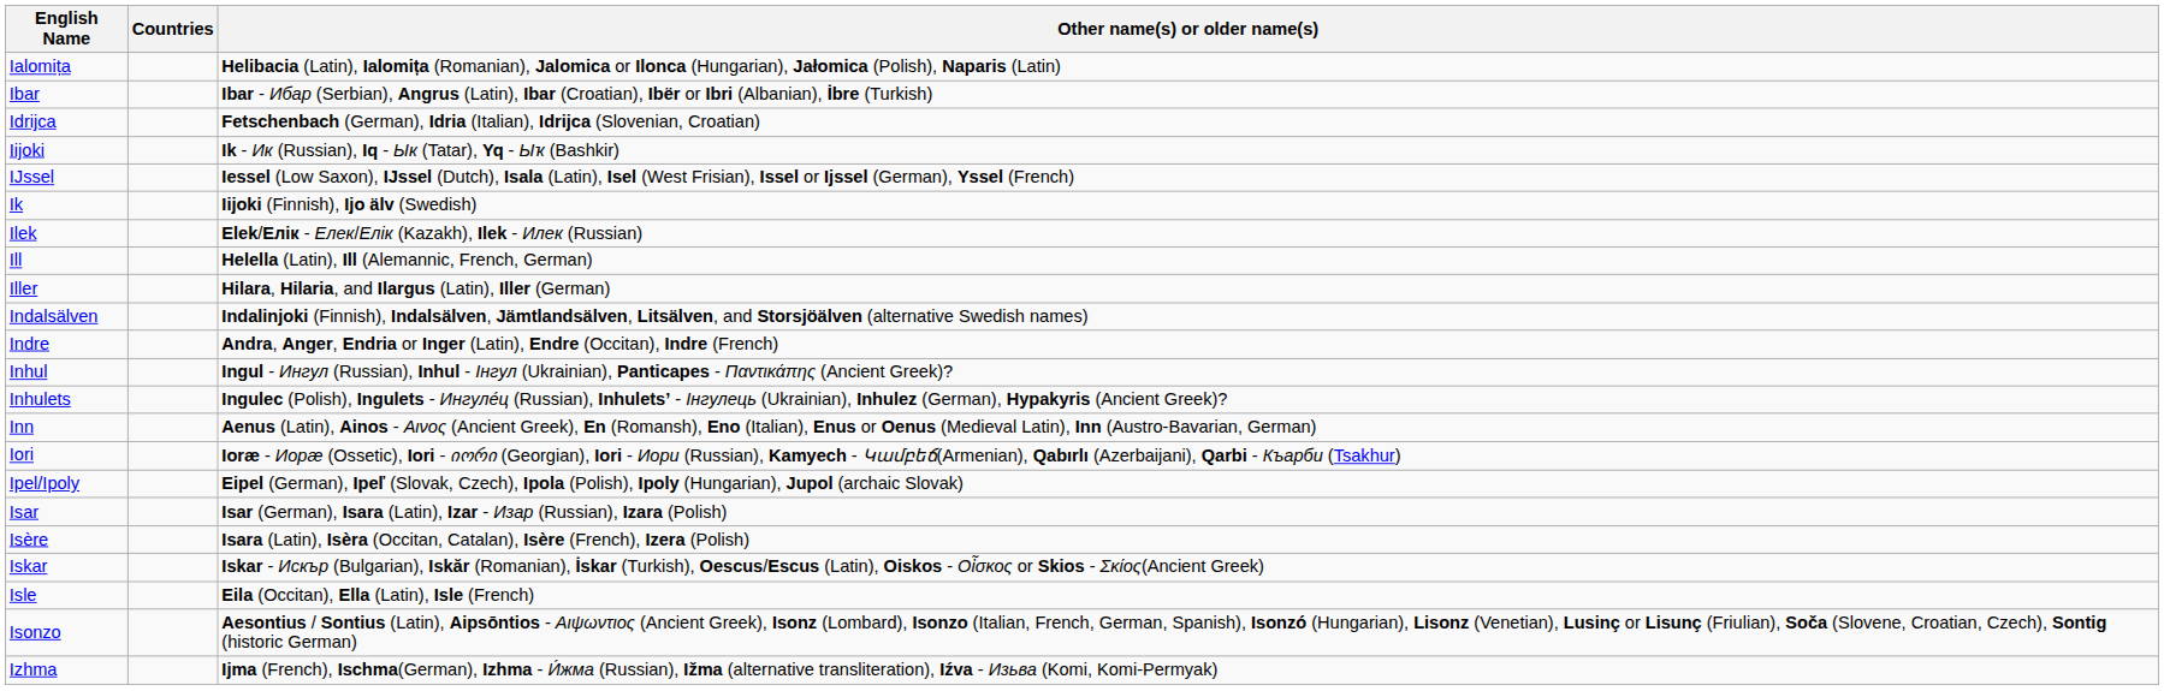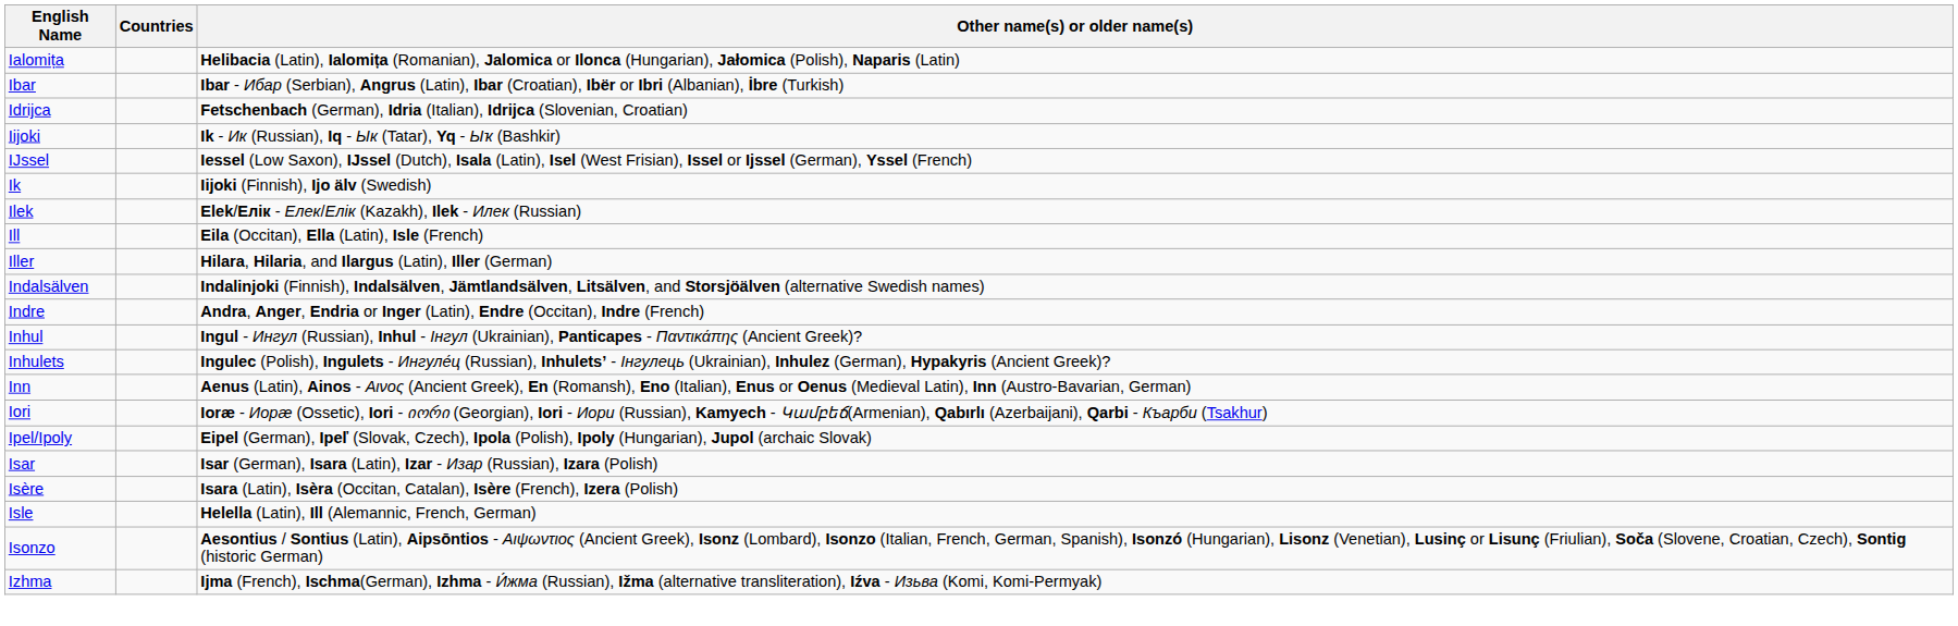 <table class=wikitable>
 <tr>
 <th>English Name</th>
 <th>Countries</th>
 <th>Other name(s) or older name(s)</th>
 </tr>
 <tr>
 <td><a href='#'>Ialomița</a></td>
 <td></td>
 <td><strong>Helibacia</strong> (Latin), <strong>Ialomița</strong> (Romanian), <strong>Jalomica</strong> or <strong>Ilonca</strong> (Hungarian), <strong>Jałomica</strong> (Polish), <strong>Naparis</strong> (Latin)</td>
 </tr>
 <tr>
 <td><a href='#'>Ibar</a></td>
 <td>  </td>
 <td><strong>Ibar</strong> - <em>Ибар</em> (Serbian), <strong>Angrus</strong> (Latin), <strong>Ibar</strong> (Croatian), <strong>Ibër</strong> or <strong>Ibri</strong> (Albanian), <strong>İbre</strong> (Turkish)</td>
 </tr>
 <tr>
 <td><a href='#'>Idrijca</a></td>
 <td></td>
 <td><strong>Fetschenbach</strong> (German), <strong>Idria</strong> (Italian), <strong>Idrijca</strong> (Slovenian, Croatian)</td>
 </tr>
 <tr>
 <td><a href='#'>Iijoki</a></td>
 <td></td>
 <td><strong>Ik</strong> - <em>Ик</em> (Russian), <strong>Iq</strong> - <em>Ык</em> (Tatar), <strong>Yq</strong> - <em>Ыҡ</em> (Bashkir)</td>
 </tr>
 <tr>
 <td><a href='#'>IJssel</a></td>
 <td></td>
 <td><strong>Iessel</strong> (Low Saxon), <strong>IJssel</strong> (Dutch), <strong>Isala</strong> (Latin), <strong>Isel</strong> (West Frisian), <strong>Issel</strong> or <strong>Ijssel</strong> (German), <strong>Yssel</strong> (French)</td>
 </tr>
 <tr>
 <td><a href='#'>Ik</a></td>
 <td></td>
 <td><strong>Iijoki</strong> (Finnish), <strong>Ijo älv</strong> (Swedish)</td>
 </tr>
 <tr>
 <td><a href='#'>Ilek</a></td>
 <td> </td>
 <td><strong>Elek</strong>/<strong>Елік</strong> - <em> Елек</em>/<em>Елік</em> (Kazakh), <strong>Ilek</strong> - <em>Илек</em> (Russian)</td>
 </tr>
 <tr>
 <td><a href='#'>Ill</a></td>
 <td></td>
-<td><strong>Helella</strong> (Latin), <strong>Ill</strong> (Alemannic, French, German)</td>
+<td><strong>Eila</strong> (Occitan), <strong>Ella</strong> (Latin), <strong>Isle</strong> (French)</td>
 </tr>
 <tr>
 <td><a href='#'>Iller</a></td>
 <td></td>
 <td><strong>Hilara</strong>, <strong>Hilaria</strong>, and <strong>Ilargus</strong> (Latin), <strong>Iller</strong> (German)</td>
 </tr>
 <tr>
 <td><a href='#'>Indalsälven</a></td>
 <td></td>
 <td><strong>Indalinjoki</strong> (Finnish), <strong>Indalsälven</strong>, <strong>Jämtlandsälven</strong>, <strong>Litsälven</strong>, and <strong>Storsjöälven</strong> (alternative Swedish names)</td>
 </tr>
 <tr>
 <td><a href='#'>Indre</a></td>
 <td></td>
 <td><strong>Andra</strong>, <strong>Anger</strong>, <strong>Endria</strong> or <strong>Inger</strong> (Latin), <strong>Endre</strong> (Occitan), <strong>Indre</strong> (French)</td>
 </tr>
 <tr>
 <td><a href='#'>Inhul</a></td>
 <td></td>
 <td><strong>Ingul</strong> - <em>Ингул</em> (Russian), <strong>Inhul</strong> - <em>Інгул</em> (Ukrainian), <strong>Panticapes</strong> - <em>Παντικάπης</em> (Ancient Greek)?</td>
 </tr>
 <tr>
 <td><a href='#'>Inhulets</a></td>
 <td></td>
 <td><strong>Ingulec</strong> (Polish), <strong>Ingulets</strong> - <em>Ингуле́ц</em> (Russian), <strong>Inhulets’</strong> - <em>Інгулець</em> (Ukrainian), <strong>Inhulez</strong> (German), <strong>Hypakyris</strong> (Ancient Greek)?</td>
 </tr>
 <tr>
 <td><a href='#'>Inn</a></td>
 <td>  </td>
 <td><strong>Aenus</strong> (Latin), <strong>Ainos</strong> - <em>Αινος</em> (Ancient Greek), <strong>En</strong> (Romansh), <strong>Eno</strong> (Italian), <strong>Enus</strong> or <strong>Oenus</strong> (Medieval Latin), <strong>Inn</strong> (Austro-Bavarian, German)</td>
 </tr>
 <tr>
 <td><a href='#'>Iori</a></td>
 <td> </td>
 <td><strong>Ioræ</strong> - <em>Иорæ</em> (Ossetic), <strong>Iori</strong> - <em>იორი</em> (Georgian), <strong>Iori</strong> - <em>Иори</em> (Russian), <strong>Kamyech</strong> - <em>Կամբեճ</em>(Armenian), <strong>Qabırlı</strong> (Azerbaijani), <strong>Qarbi</strong> - <em>Къарби</em> (<a href='#'>Tsakhur</a>)</td>
 </tr>
 <tr>
 <td><a href='#'>Ipel/Ipoly</a></td>
 <td> </td>
 <td><strong>Eipel</strong> (German), <strong>Ipeľ</strong> (Slovak, Czech), <strong>Ipola</strong> (Polish), <strong>Ipoly</strong> (Hungarian), <strong>Jupol</strong> (archaic Slovak)</td>
 </tr>
 <tr>
 <td><a href='#'>Isar</a></td>
 <td> </td>
 <td><strong>Isar</strong> (German), <strong>Isara</strong> (Latin), <strong>Izar</strong> - <em>Изар</em> (Russian), <strong>Izara</strong> (Polish)</td>
 </tr>
 <tr>
 <td><a href='#'>Isère</a></td>
 <td></td>
 <td><strong>Isara</strong> (Latin), <strong>Isèra</strong> (Occitan, Catalan), <strong>Isère</strong> (French), <strong>Izera</strong> (Polish)</td>
 </tr>
 <tr>
-<td><a href='#'>Iskar</a></td>
-<td></td>
-<td><strong>Iskar</strong> - <em>Искър</em> (Bulgarian), <strong>Iskăr</strong> (Romanian), <strong>İskar</strong> (Turkish), <strong>Oescus</strong>/<strong>Escus</strong> (Latin), <strong>Oiskos</strong> - <em>Οἶσκος</em> or <strong>Skios</strong> - <em>Σκίος</em>(Ancient Greek)</td>
-</tr>
-<tr>
 <td><a href='#'>Isle</a></td>
 <td></td>
-<td><strong>Eila</strong> (Occitan), <strong>Ella</strong> (Latin), <strong>Isle</strong> (French)</td>
+<td><strong>Helella</strong> (Latin), <strong>Ill</strong> (Alemannic, French, German)</td>
 </tr>
 <tr>
 <td><a href='#'>Isonzo</a></td>
 <td> </td>
 <td><strong>Aesontius</strong> / <strong>Sontius</strong> (Latin), <strong>Aipsōntios</strong> - <em>Αιψωντιος</em> (Ancient Greek), <strong>Isonz</strong> (Lombard), <strong>Isonzo</strong> (Italian, French, German, Spanish), <strong>Isonzó</strong> (Hungarian), <strong>Lisonz</strong> (Venetian), <strong>Lusinç</strong> or <strong>Lisunç</strong> (Friulian), <strong>Soča</strong> (Slovene, Croatian, Czech), <strong>Sontig</strong> (historic German)</td>
 </tr>
 <tr>
 <td><a href='#'>Izhma</a></td>
 <td></td>
 <td><strong>Ijma</strong> (French), <strong>Ischma</strong>(German), <strong>Izhma</strong> - <em>И́жма</em> (Russian), <strong>Ižma</strong> (alternative transliteration), <strong>Iźva</strong> - <em>Изьва</em> (Komi, Komi-Permyak)</td>
 </tr>
 </table>
